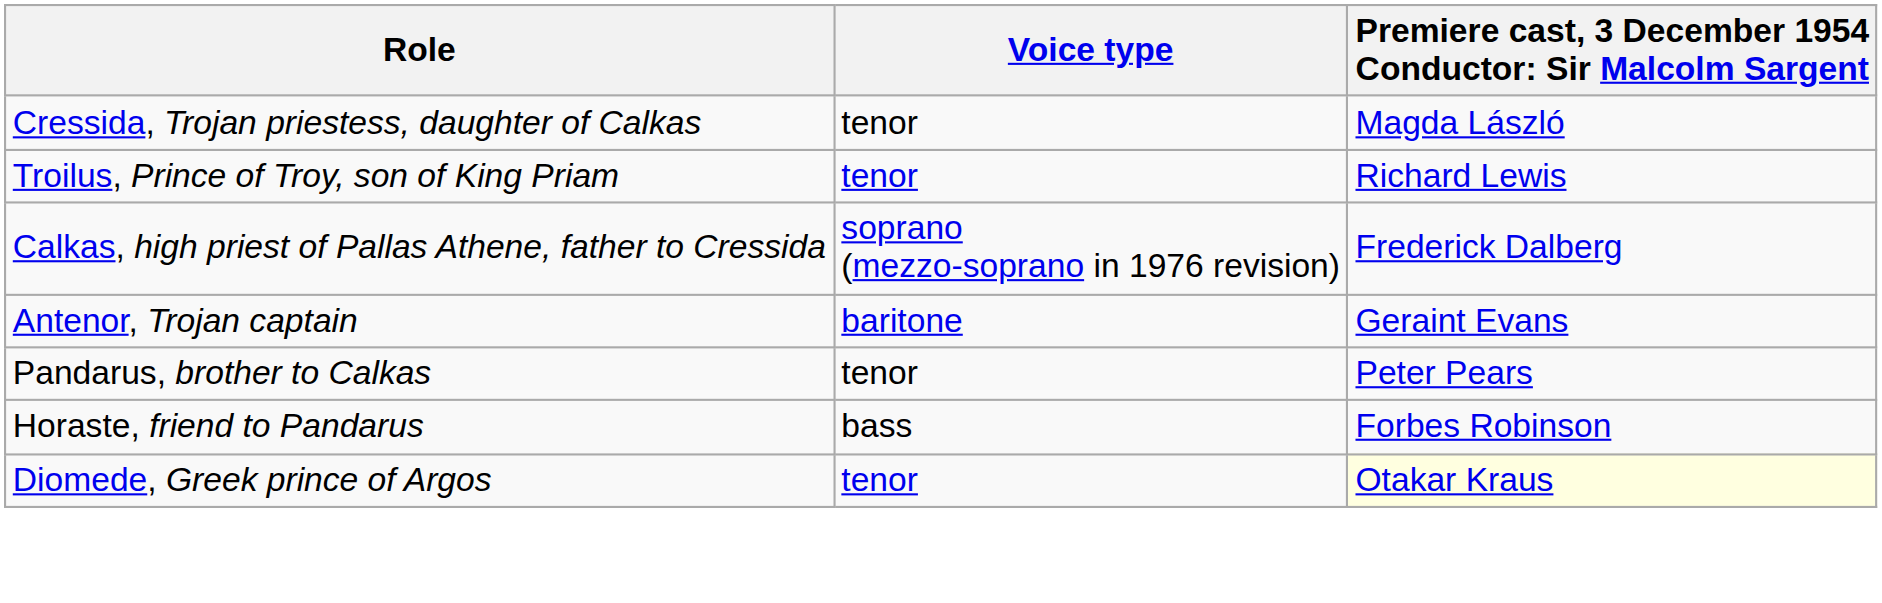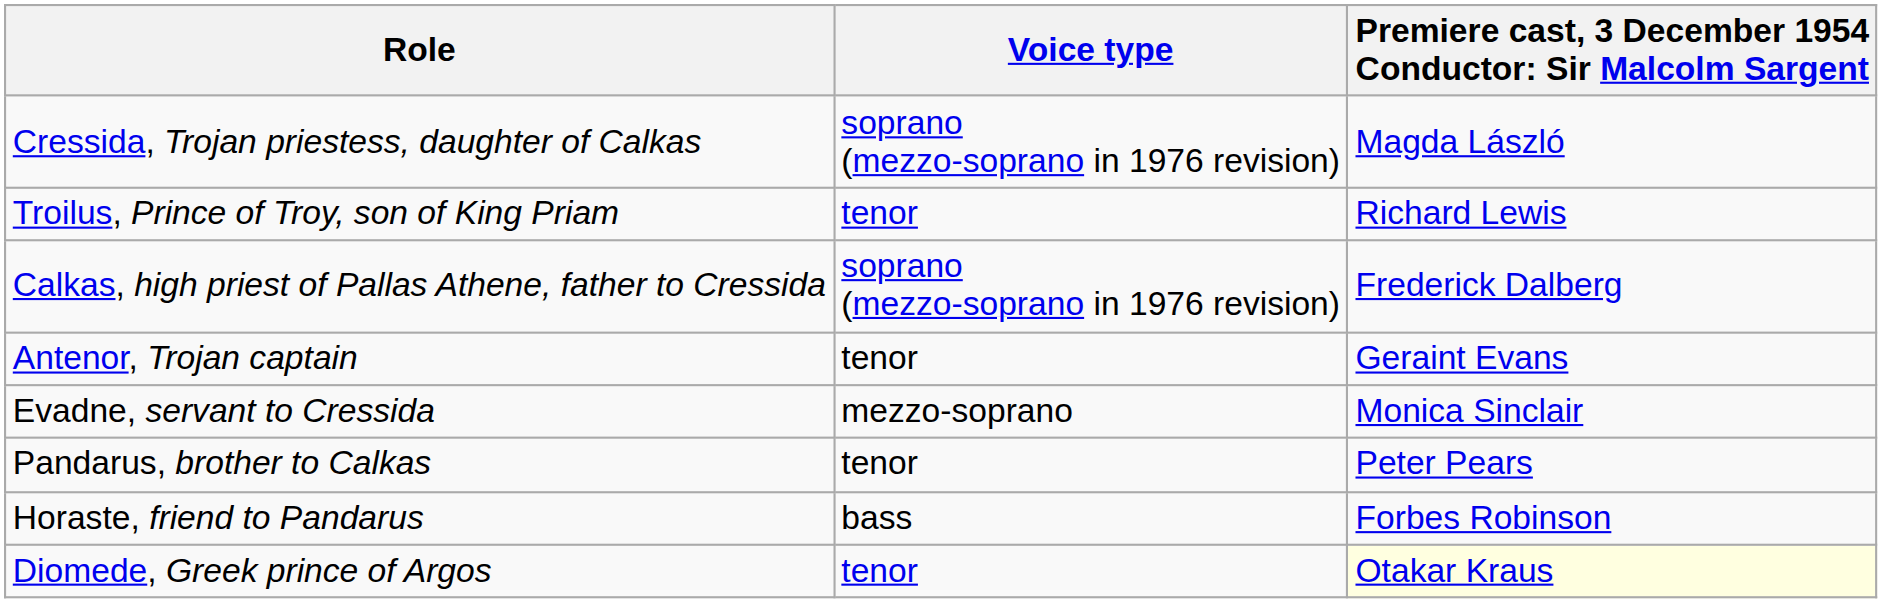 <table class="wikitable">
 <tr>
 <th>Role</th>
 <th><a href='#'>Voice type</a></th>
 <th>Premiere cast, 3 December 1954<br>Conductor: Sir <a href='#'>Malcolm Sargent</a></th>
 </tr>
 <tr>
 <td><a href='#'>Cressida</a>, <em>Trojan priestess, daughter of Calkas</em></td>
-<td>tenor</td>
+<td><a href='#'>soprano</a><br>(<a href='#'>mezzo-soprano</a> in 1976 revision)</td>
 <td><a href='#'>Magda László</a></td>
 </tr>
 <tr>
 <td><a href='#'>Troilus</a>, <em>Prince of Troy, son of King Priam</em></td>
 <td><a href='#'>tenor</a></td>
 <td><a href='#'>Richard Lewis</a></td>
 </tr>
 <tr>
 <td><a href='#'>Calkas</a>, <em>high priest of Pallas Athene, father to Cressida</em></td>
 <td><a href='#'>soprano</a><br>(<a href='#'>mezzo-soprano</a> in 1976 revision)</td>
 <td><a href='#'>Frederick Dalberg</a></td>
 </tr>
 <tr>
 <td><a href='#'>Antenor</a>, <em>Trojan captain</em></td>
-<td><a href='#'>baritone</a></td>
+<td>tenor</td>
 <td><a href='#'>Geraint Evans</a></td>
+</tr>
+<tr>
+<td>Evadne, <em>servant to Cressida</em></td>
+<td>mezzo-soprano</td>
+<td><a href='#'>Monica Sinclair</a></td>
 </tr>
 <tr>
 <td>Pandarus, <em>brother to Calkas</em></td>
 <td>tenor</td>
 <td><a href='#'>Peter Pears</a></td>
 </tr>
 <tr>
 <td>Horaste, <em>friend to Pandarus</em></td>
 <td>bass</td>
 <td><a href='#'>Forbes Robinson</a></td>
 </tr>
 <tr>
 <td><a href='#'>Diomede</a>, <em>Greek prince of Argos</em></td>
 <td><a href='#'>tenor</a></td>
 <td style="background: lightyellow;"><a href='#'>Otakar Kraus</a></td>
 </tr>
 </table>
